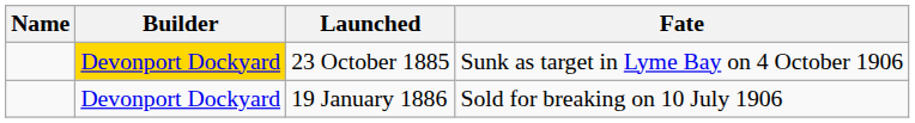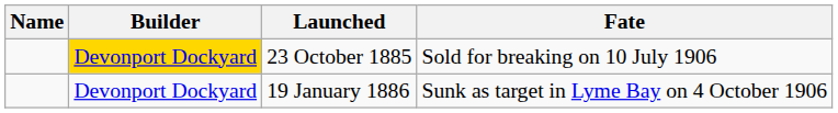 <table class="wikitable" style="text-align:left">
 <tr>
 <th>Name</th>
 <th>Builder</th>
 <th>Launched</th>
 <th>Fate</th>
 </tr>
 <tr>
 <td></td>
 <td style="background: gold;"><a href='#'>Devonport Dockyard</a></td>
 <td>23 October 1885</td>
-<td>Sunk as target in <a href='#'>Lyme Bay</a> on 4 October 1906</td>
+<td>Sold for breaking on 10 July 1906</td>
 </tr>
 <tr>
 <td></td>
 <td><a href='#'>Devonport Dockyard</a></td>
 <td>19 January 1886</td>
-<td>Sold for breaking on 10 July 1906</td>
+<td>Sunk as target in <a href='#'>Lyme Bay</a> on 4 October 1906</td>
 </tr>
 </table>
